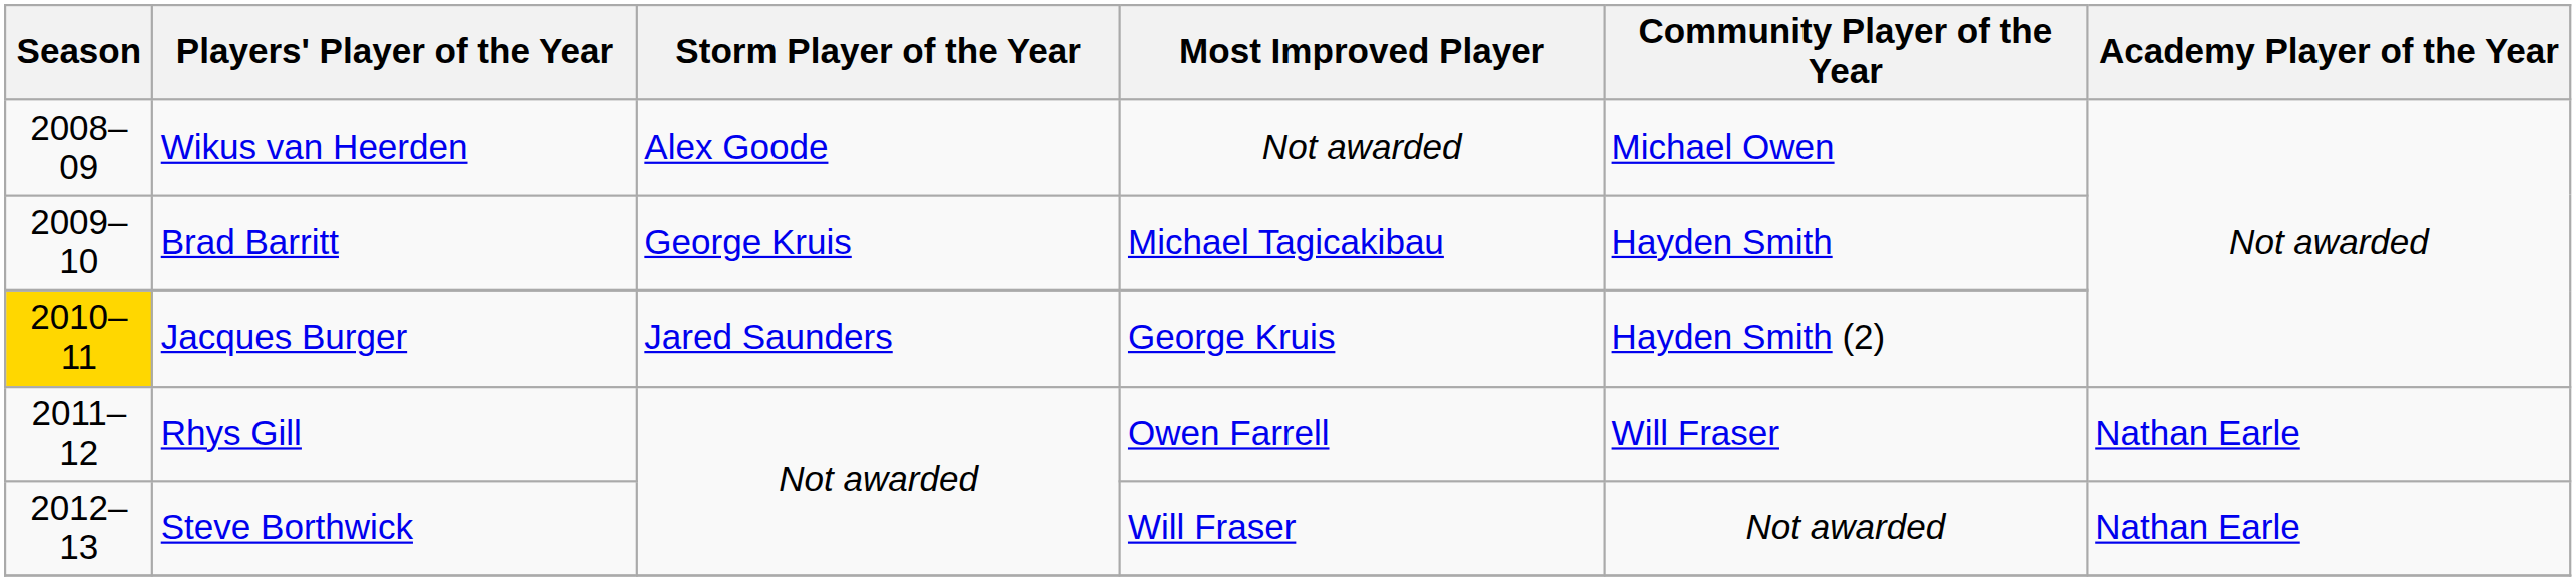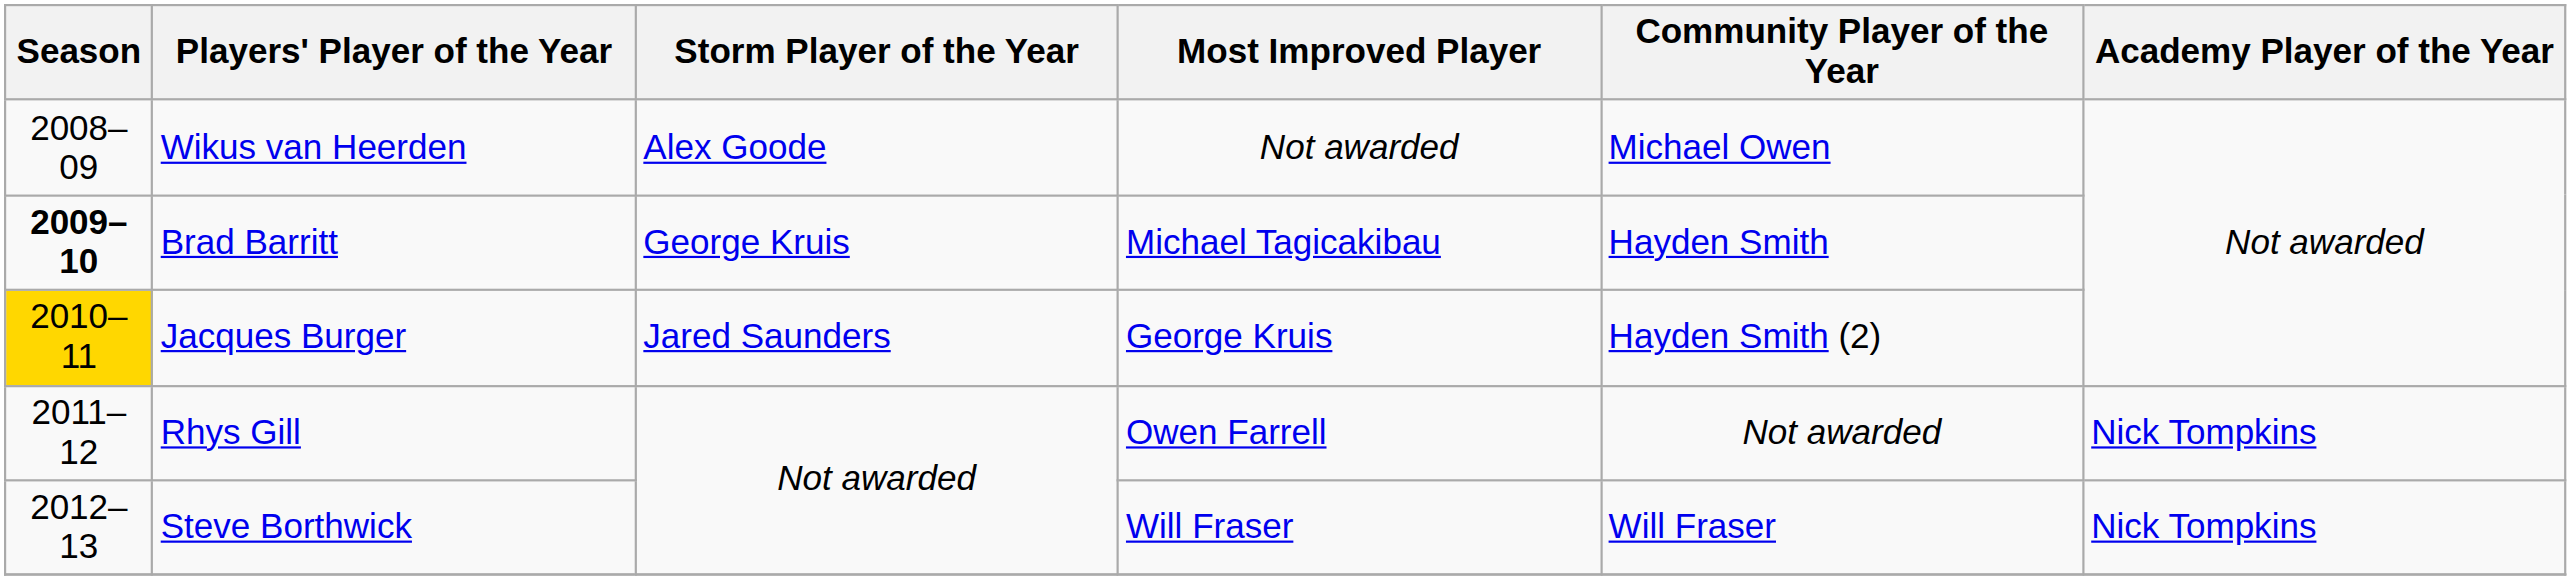 <table class="wikitable sticky-header">
 <tr>
 <th width=60>Season</th>
 <th width=213>Players' Player of the Year</th>
 <th width=213>Storm Player of the Year</th>
 <th width=213>Most Improved Player</th>
 <th width=213>Community Player of the Year</th>
 <th width=213>Academy Player of the Year</th>
 </tr>
 <tr>
 <td align=center>2008–09</td>
 <td> <a href='#'>Wikus van Heerden</a></td>
 <td> <a href='#'>Alex Goode</a></td>
 <td align=center><em>Not awarded</em></td>
 <td> <a href='#'>Michael Owen</a></td>
 <td align=center rowspan=3><em>Not awarded</em></td>
 </tr>
 <tr>
-<td align=center>2009–10</td>
+<td align=center><strong>2009–10</strong></td>
 <td> <a href='#'>Brad Barritt</a></td>
 <td> <a href='#'>George Kruis</a></td>
 <td> <a href='#'>Michael Tagicakibau</a></td>
 <td> <a href='#'>Hayden Smith</a></td>
 </tr>
 <tr>
 <td align=center style="background: gold;">2010–11</td>
 <td> <a href='#'>Jacques Burger</a></td>
 <td> <a href='#'>Jared Saunders</a></td>
 <td> <a href='#'>George Kruis</a></td>
 <td> <a href='#'>Hayden Smith</a> (2)</td>
 </tr>
 <tr>
 <td align=center>2011–12</td>
 <td> <a href='#'>Rhys Gill</a></td>
 <td align=center rowspan=2><em>Not awarded</em></td>
 <td> <a href='#'>Owen Farrell</a></td>
-<td> <a href='#'>Will Fraser</a></td>
-<td> <a href='#'>Nathan Earle</a></td>
+<td align=center><em>Not awarded</em></td>
+<td> <a href='#'>Nick Tompkins</a></td>
 </tr>
 <tr>
 <td align=center>2012–13</td>
 <td> <a href='#'>Steve Borthwick</a></td>
 <td> <a href='#'>Will Fraser</a></td>
-<td align=center><em>Not awarded</em></td>
-<td> <a href='#'>Nathan Earle</a></td>
+<td> <a href='#'>Will Fraser</a></td>
+<td> <a href='#'>Nick Tompkins</a></td>
 </tr>
 <tr>
 </tr>
 </table>
